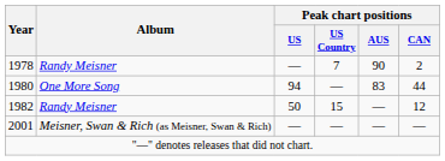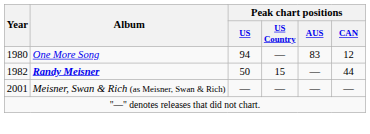 <table class="wikitable" style="text-align:center;">
 <tr>
 <th rowspan="2">Year</th>
 <th rowspan="2">Album</th>
 <th colspan="4">Peak chart positions</th>
 </tr>
 <tr style="font-size:smaller;">
 <th style="width:45px;"><a href='#'>US</a><br></th>
 <th style="width:45px;"><a href='#'>US <br>Country</a><br></th>
 <th style="width:45px;"><a href='#'>AUS</a><br></th>
 <th style="width:45px;"><a href='#'>CAN</a><br></th>
 </tr>
 <tr>
-<td>1978</td>
-<td style="text-align:left;"><em><a href='#'>Randy Meisner</a></em></td>
-<td>—</td>
-<td>7</td>
-<td>90</td>
-<td>2</td>
-</tr>
-<tr>
 <td>1980</td>
 <td style="text-align:left;"><em><a href='#'>One More Song</a></em></td>
 <td>94</td>
 <td>—</td>
 <td>83</td>
-<td>44</td>
+<td>12</td>
 </tr>
 <tr>
 <td>1982</td>
-<td style="text-align:left;"><em><a href='#'>Randy Meisner</a></em></td>
+<td style="text-align:left;"><strong><em><a href='#'>Randy Meisner</a></em></strong></td>
 <td>50</td>
 <td>15</td>
 <td>—</td>
-<td>12</td>
+<td>44</td>
 </tr>
 <tr>
 <td>2001</td>
 <td style="text-align:left;"><em>Meisner, Swan & Rich</em> <small>(as Meisner, Swan & Rich)</small></td>
 <td>—</td>
 <td>—</td>
 <td>—</td>
 <td>—</td>
 </tr>
 <tr>
 <td colspan="6" style="text-align:center; font-size:90%;">"—" denotes releases that did not chart.</td>
 </tr>
 </table>
